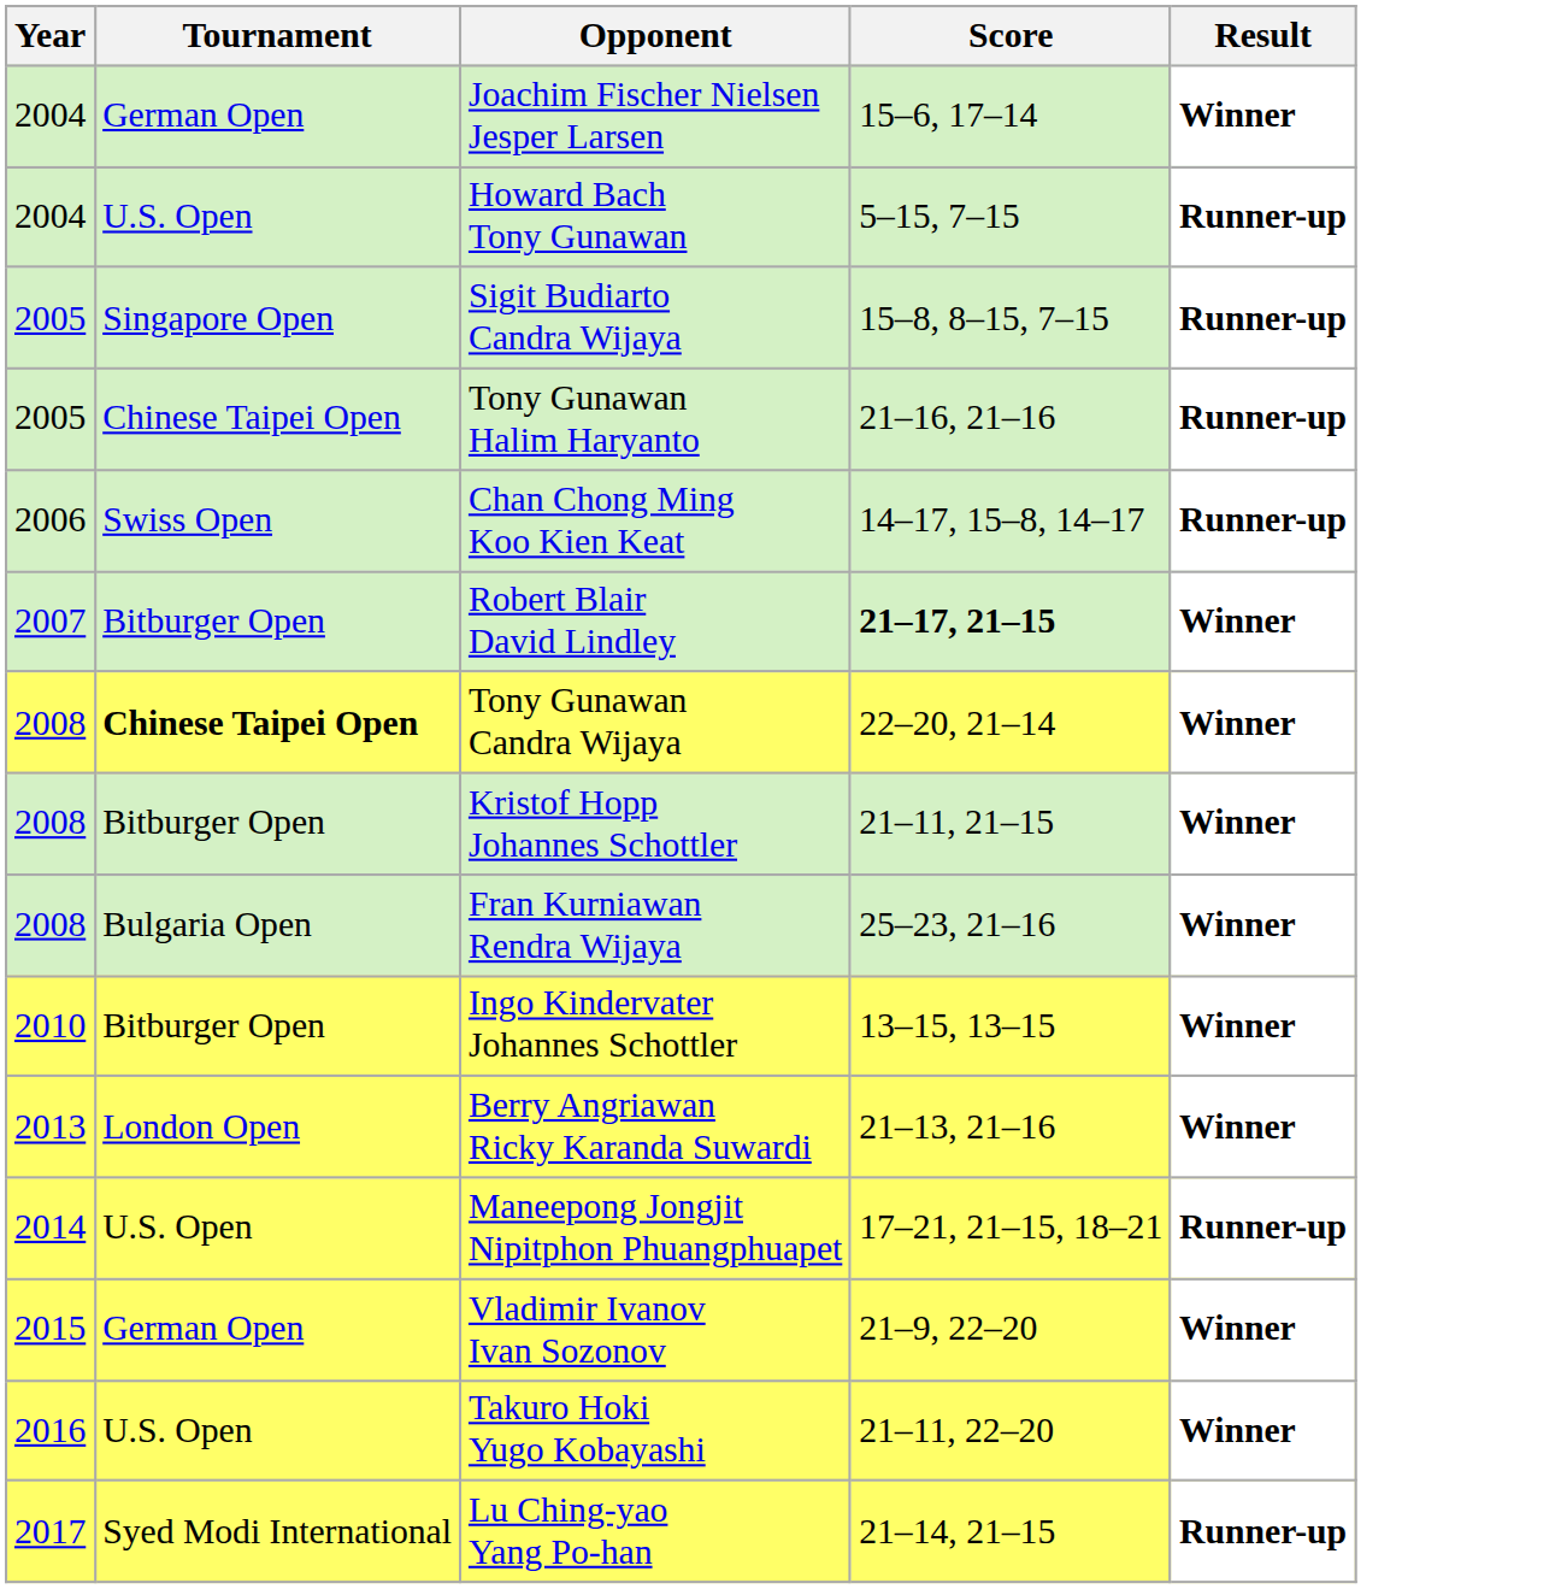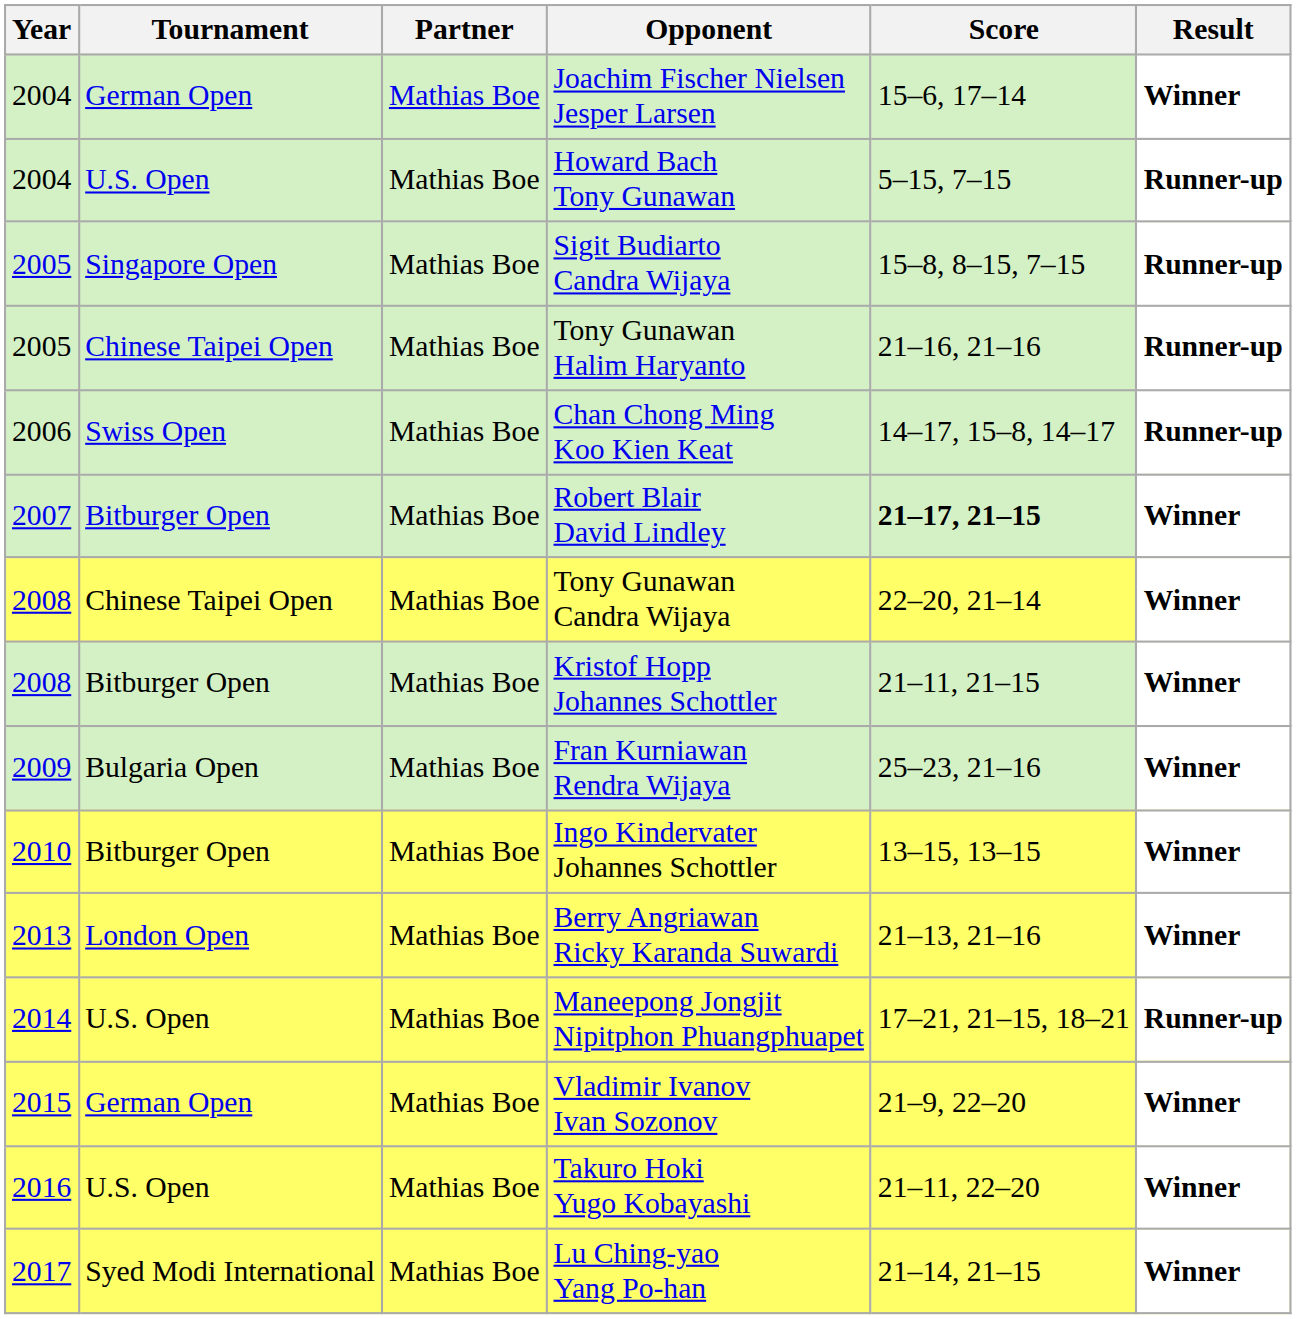 <table class="sortable wikitable" style="font-size: 90%;">
 <tr>
 <th>Year</th>
 <th>Tournament</th>
+<th>Partner</th>
 <th>Opponent</th>
 <th>Score</th>
 <th>Result</th>
 </tr>
 <tr style="background:#D4F1C5">
 <td align="center">2004</td>
 <td align="left"><a href='#'>German Open</a></td>
+<td align="left"> <a href='#'>Mathias Boe</a></td>
 <td align="left"> <a href='#'>Joachim Fischer Nielsen</a> <br>  <a href='#'>Jesper Larsen</a></td>
 <td align="left">15–6, 17–14</td>
 <td style="text-align:left; background:white"> <strong>Winner</strong></td>
 </tr>
 <tr style="background:#D4F1C5">
 <td align="center">2004</td>
 <td align="left"><a href='#'>U.S. Open</a></td>
+<td align="left"> Mathias Boe</td>
 <td align="left"> <a href='#'>Howard Bach</a> <br>  <a href='#'>Tony Gunawan</a></td>
 <td align="left">5–15, 7–15</td>
 <td style="text-align:left; background:white"> <strong>Runner-up</strong></td>
 </tr>
 <tr style="background:#D4F1C5">
 <td align="center"><a href='#'>2005</a></td>
 <td align="left"><a href='#'>Singapore Open</a></td>
+<td align="left"> Mathias Boe</td>
 <td align="left"> <a href='#'>Sigit Budiarto</a> <br>  <a href='#'>Candra Wijaya</a></td>
 <td align="left">15–8, 8–15, 7–15</td>
 <td style="text-align:left; background:white"> <strong>Runner-up</strong></td>
 </tr>
 <tr style="background:#D4F1C5">
 <td align="center">2005</td>
 <td align="left"><a href='#'>Chinese Taipei Open</a></td>
+<td align="left"> Mathias Boe</td>
 <td align="left"> Tony Gunawan <br>  <a href='#'>Halim Haryanto</a></td>
 <td align="left">21–16, 21–16</td>
 <td style="text-align:left; background:white"> <strong>Runner-up</strong></td>
 </tr>
 <tr style="background:#D4F1C5">
 <td align="center">2006</td>
 <td align="left"><a href='#'>Swiss Open</a></td>
+<td align="left"> Mathias Boe</td>
 <td align="left"> <a href='#'>Chan Chong Ming</a> <br>  <a href='#'>Koo Kien Keat</a></td>
 <td align="left">14–17, 15–8, 14–17</td>
 <td style="text-align:left; background:white"> <strong>Runner-up</strong></td>
 </tr>
 <tr style="background:#D4F1C5">
 <td align="center"><a href='#'>2007</a></td>
 <td align="left"><a href='#'>Bitburger Open</a></td>
+<td align="left"> Mathias Boe</td>
 <td align="left"> <a href='#'>Robert Blair</a> <br>  <a href='#'>David Lindley</a></td>
 <td align="left"><strong>21–17, 21–15</strong></td>
 <td style="text-align:left; background:white"> <strong>Winner</strong></td>
 </tr>
 <tr style="background:#FFFF67">
 <td align="center"><a href='#'>2008</a></td>
-<td align="left"><strong>Chinese Taipei Open</strong></td>
+<td align="left">Chinese Taipei Open</td>
+<td align="left"> Mathias Boe</td>
 <td align="left"> Tony Gunawan <br>  Candra Wijaya</td>
 <td align="left">22–20, 21–14</td>
 <td style="text-align:left; background:white"> <strong>Winner</strong></td>
 </tr>
 <tr style="background:#D4F1C5">
 <td align="center"><a href='#'>2008</a></td>
 <td align="left">Bitburger Open</td>
+<td align="left"> Mathias Boe</td>
 <td align="left"> <a href='#'>Kristof Hopp</a> <br>  <a href='#'>Johannes Schottler</a></td>
 <td align="left">21–11, 21–15</td>
 <td style="text-align:left; background:white"> <strong>Winner</strong></td>
 </tr>
 <tr style="background:#D4F1C5">
-<td align="center"><a href='#'>2008</a></td>
+<td align="center"><a href='#'>2009</a></td>
 <td align="left">Bulgaria Open</td>
+<td align="left"> Mathias Boe</td>
 <td align="left"> <a href='#'>Fran Kurniawan</a> <br>  <a href='#'>Rendra Wijaya</a></td>
 <td align="left">25–23, 21–16</td>
 <td style="text-align:left; background:white"> <strong>Winner</strong></td>
 </tr>
 <tr style="background:#FFFF67">
 <td align="center"><a href='#'>2010</a></td>
 <td align="left">Bitburger Open</td>
+<td align="left"> Mathias Boe</td>
 <td align="left"> <a href='#'>Ingo Kindervater</a> <br>  Johannes Schottler</td>
 <td align="left">13–15, 13–15</td>
 <td style="text-align:left; background:white"> <strong>Winner</strong></td>
 </tr>
 <tr style="background:#FFFF67">
 <td align="center"><a href='#'>2013</a></td>
 <td align="left"><a href='#'>London Open</a></td>
+<td align="left"> Mathias Boe</td>
 <td align="left"> <a href='#'>Berry Angriawan</a> <br>  <a href='#'>Ricky Karanda Suwardi</a></td>
 <td align="left">21–13, 21–16</td>
 <td style="text-align:left; background:white"> <strong>Winner</strong></td>
 </tr>
 <tr style="background:#FFFF67">
 <td align="center"><a href='#'>2014</a></td>
 <td align="left">U.S. Open</td>
+<td align="left"> Mathias Boe</td>
 <td align="left"> <a href='#'>Maneepong Jongjit</a> <br>  <a href='#'>Nipitphon Phuangphuapet</a></td>
 <td align="left">17–21, 21–15, 18–21</td>
 <td style="text-align:left; background:white"> <strong>Runner-up</strong></td>
 </tr>
 <tr style="background:#FFFF67">
 <td align="center"><a href='#'>2015</a></td>
 <td align="left"><a href='#'>German Open</a></td>
+<td align="left"> Mathias Boe</td>
 <td align="left"> <a href='#'>Vladimir Ivanov</a> <br>  <a href='#'>Ivan Sozonov</a></td>
 <td align="left">21–9, 22–20</td>
 <td style="text-align:left; background:white"> <strong>Winner</strong></td>
 </tr>
 <tr style="background:#FFFF67">
 <td align="center"><a href='#'>2016</a></td>
 <td align="left">U.S. Open</td>
+<td align="left"> Mathias Boe</td>
 <td align="left"> <a href='#'>Takuro Hoki</a> <br>  <a href='#'>Yugo Kobayashi</a></td>
 <td align="left">21–11, 22–20</td>
 <td style="text-align:left; background:white"> <strong>Winner</strong></td>
 </tr>
 <tr style="background:#FFFF67">
 <td align="center"><a href='#'>2017</a></td>
 <td align="left">Syed Modi International</td>
+<td align="left"> Mathias Boe</td>
 <td align="left"> <a href='#'>Lu Ching-yao</a> <br>  <a href='#'>Yang Po-han</a></td>
 <td align="left">21–14, 21–15</td>
-<td style="text-align:left; background:white"> <strong>Runner-up</strong></td>
+<td style="text-align:left; background:white"> <strong>Winner</strong></td>
 </tr>
 </table>
